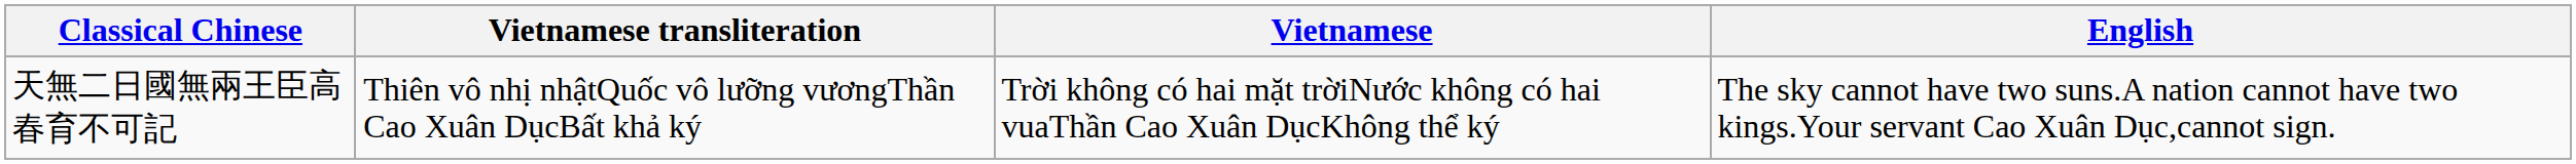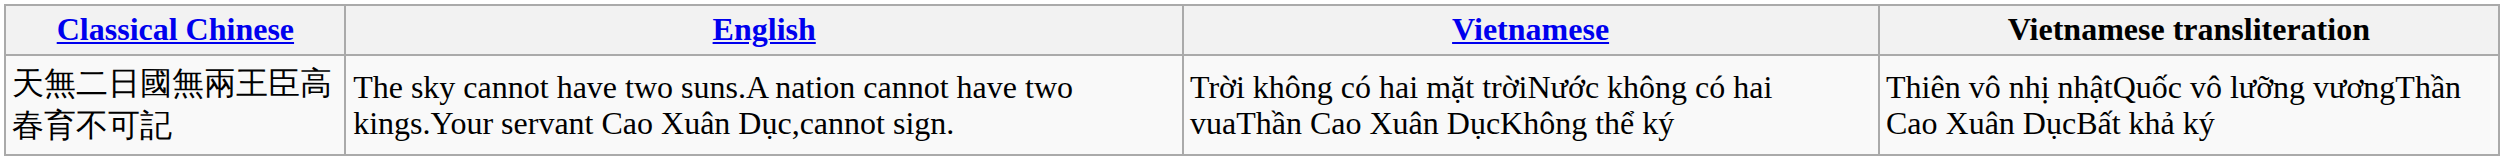 <table class="wikitable">
 <tr>
 <th><a href='#'>Classical Chinese</a></th>
+<th><a href='#'>English</a></th>
+<th><a href='#'>Vietnamese</a></th>
 <th>Vietnamese transliteration</th>
-<th><a href='#'>Vietnamese</a></th>
-<th><a href='#'>English</a></th>
 </tr>
 <tr>
 <td>天無二日國無兩王臣高春育不可記</td>
+<td>The sky cannot have two suns.A nation cannot have two kings.Your servant Cao Xuân Dục,cannot sign.</td>
+<td>Trời không có hai mặt trờiNước không có hai vuaThần Cao Xuân DụcKhông thể ký</td>
 <td>Thiên vô nhị nhậtQuốc vô lưỡng vươngThần Cao Xuân DụcBất khả ký</td>
-<td>Trời không có hai mặt trờiNước không có hai vuaThần Cao Xuân DụcKhông thể ký</td>
-<td>The sky cannot have two suns.A nation cannot have two kings.Your servant Cao Xuân Dục,cannot sign.</td>
 </tr>
 </table>
